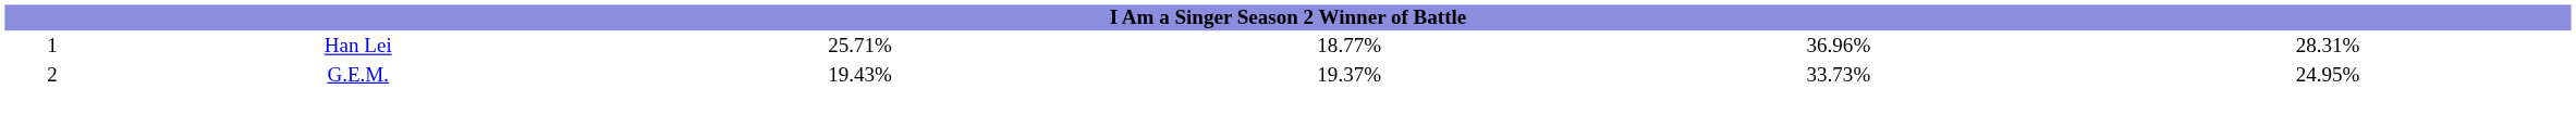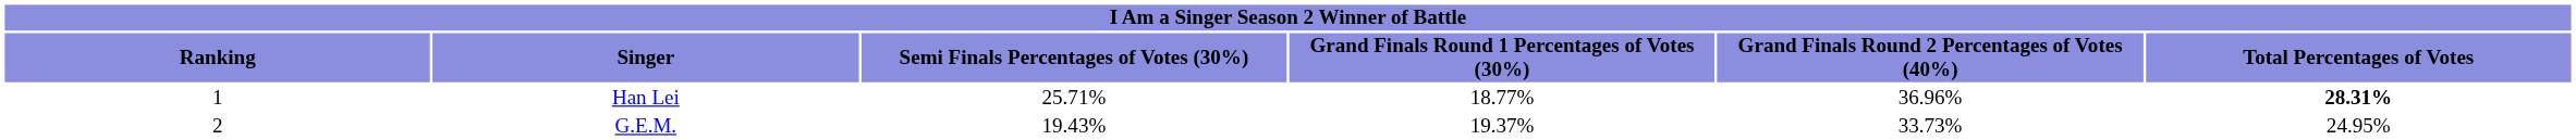 <table class="wikitalble" width="100%" style="text-align:center">
 <tr align=center style="background:#8B8EDE">
 <td colspan="6"><div><strong>I Am a Singer Season 2 Winner of Battle </strong></div></td>
+</tr>
+<tr align=center style="background:#8B8EDE">
+<td style="width:16%"><strong>Ranking</strong></td>
+<td style="width:16%"><strong>Singer</strong></td>
+<td style="width:16%"><strong>Semi Finals Percentages of Votes (30%)</strong></td>
+<td style="width:16%"><strong>Grand Finals Round 1 Percentages of Votes (30%)</strong></td>
+<td style="width:16%"><strong>Grand Finals Round 2 Percentages of Votes (40%)</strong></td>
+<td style="width:16%"><strong>Total Percentages of Votes</strong></td>
 </tr>
 <tr>
 <td>1</td>
 <td><a href='#'>Han Lei</a></td>
 <td>25.71%</td>
 <td>18.77%</td>
 <td>36.96%</td>
-<td>28.31%</td>
+<td><strong>28.31%</strong></td>
 </tr>
 <tr>
 <td>2</td>
 <td><a href='#'>G.E.M.</a></td>
 <td>19.43%</td>
 <td>19.37%</td>
 <td>33.73%</td>
 <td>24.95%</td>
 </tr>
 </table>
